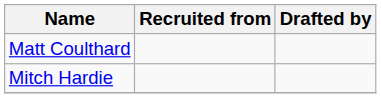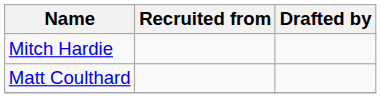 <table class="wikitable">
 <tr>
 <th>Name</th>
 <th>Recruited from</th>
 <th>Drafted by</th>
 </tr>
 <tr>
-<td><a href='#'>Matt Coulthard</a></td>
+<td><a href='#'>Mitch Hardie</a></td>
 <td></td>
 <td></td>
 </tr>
 <tr>
-<td><a href='#'>Mitch Hardie</a></td>
+<td><a href='#'>Matt Coulthard</a></td>
 <td></td>
 <td></td>
 </tr>
 <tr>
 </tr>
 </table>
